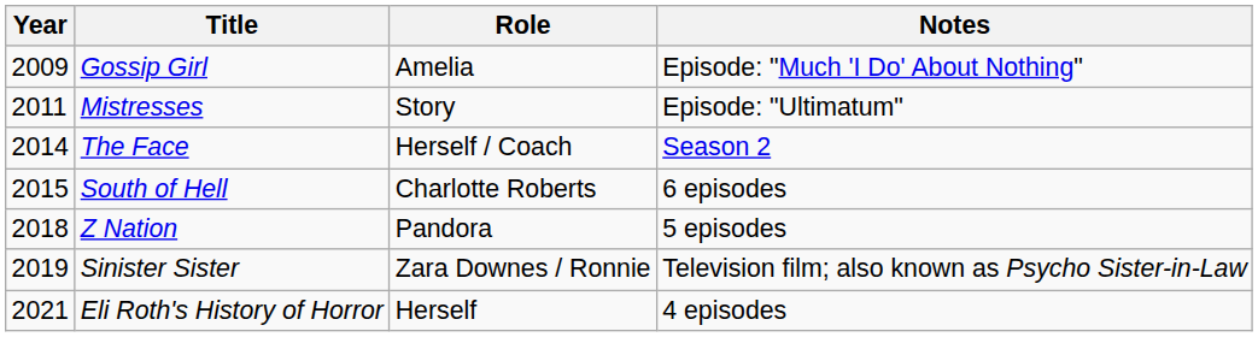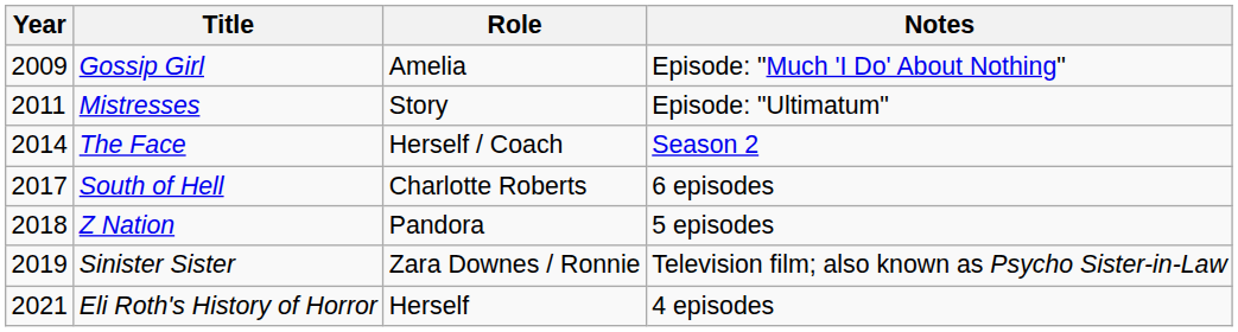 <table class="wikitable sortable">
 <tr>
 <th>Year</th>
 <th>Title</th>
 <th>Role</th>
 <th class="unsortable">Notes</th>
 </tr>
 <tr>
 <td>2009</td>
 <td><em><a href='#'>Gossip Girl</a></em></td>
 <td>Amelia</td>
 <td>Episode: "<a href='#'>Much 'I Do' About Nothing</a>"</td>
 </tr>
 <tr>
 <td>2011</td>
 <td><em><a href='#'>Mistresses</a></em></td>
 <td>Story</td>
 <td>Episode: "Ultimatum"</td>
 </tr>
 <tr>
 <td>2014</td>
 <td><em><a href='#'>The Face</a></em></td>
 <td>Herself / Coach</td>
 <td><a href='#'>Season 2</a></td>
 </tr>
 <tr>
-<td>2015</td>
+<td>2017</td>
 <td><em><a href='#'>South of Hell</a></em></td>
 <td>Charlotte Roberts</td>
 <td>6 episodes</td>
 </tr>
 <tr>
 <td>2018</td>
 <td><em><a href='#'>Z Nation</a></em></td>
 <td>Pandora</td>
 <td>5 episodes</td>
 </tr>
 <tr>
 <td>2019</td>
 <td><em>Sinister Sister</em></td>
 <td>Zara Downes / Ronnie</td>
 <td>Television film; also known as <em>Psycho Sister-in-Law</em></td>
 </tr>
 <tr>
 <td>2021</td>
 <td><em>Eli Roth's History of Horror</em></td>
 <td>Herself</td>
 <td>4 episodes</td>
 </tr>
 </table>
